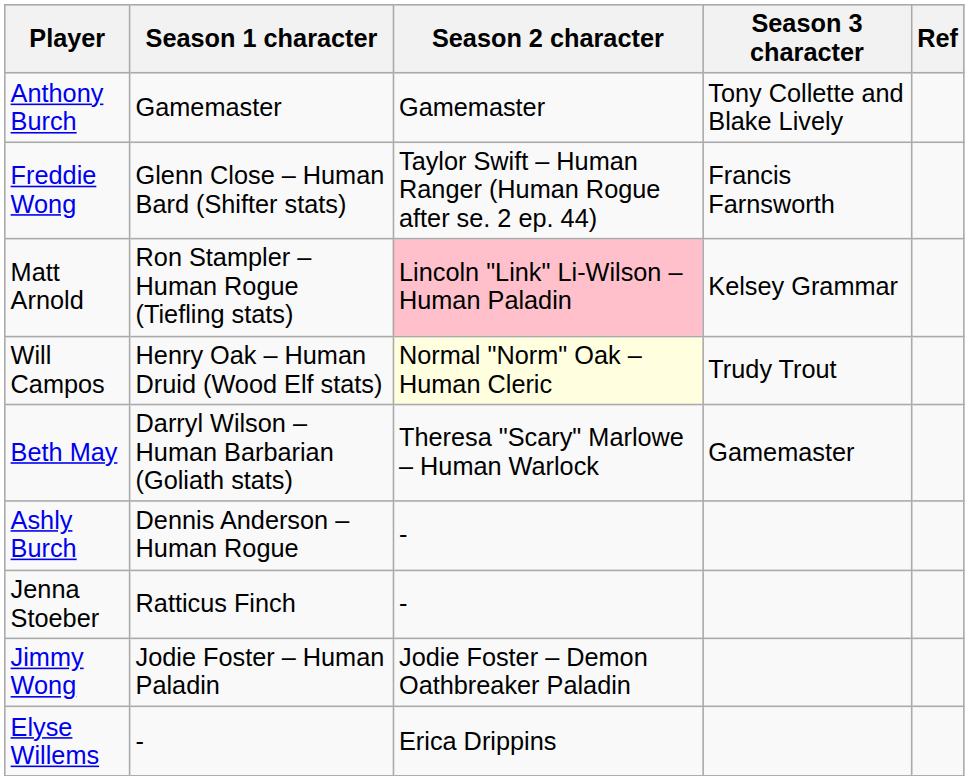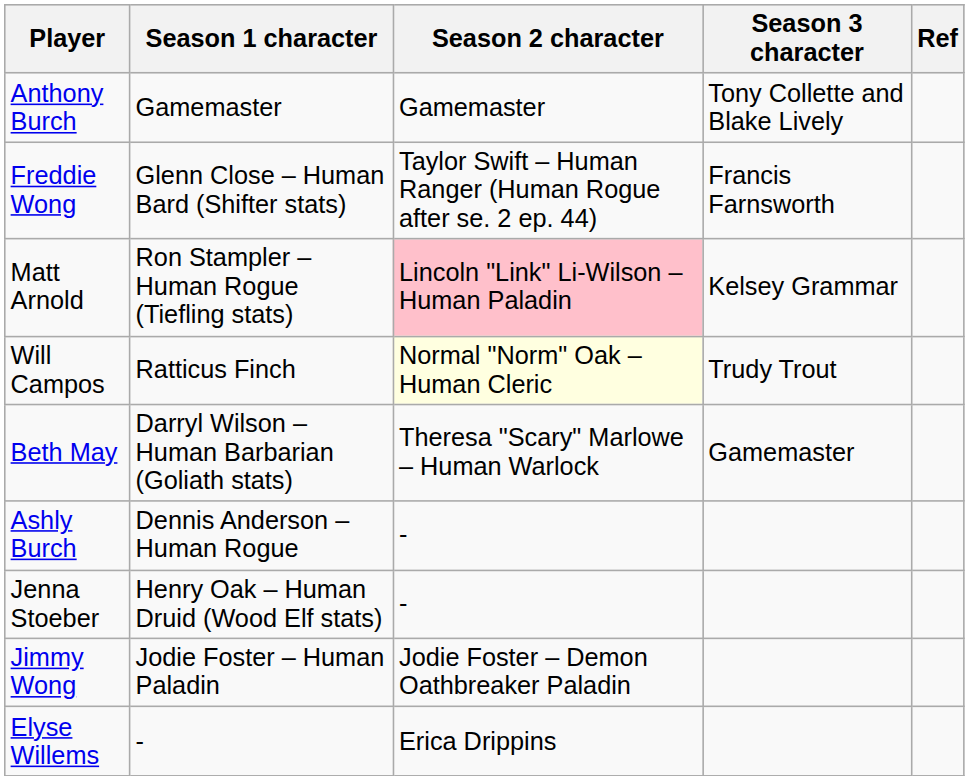 <table class="wikitable">
 <tr>
 <th>Player</th>
 <th>Season 1 character</th>
 <th>Season 2 character</th>
 <th>Season 3 character</th>
 <th>Ref</th>
 </tr>
 <tr>
 <td><a href='#'>Anthony Burch</a></td>
 <td>Gamemaster</td>
 <td>Gamemaster</td>
 <td>Tony Collette and Blake Lively</td>
 <td></td>
 </tr>
 <tr>
 <td><a href='#'>Freddie Wong</a></td>
 <td>Glenn Close – Human Bard (Shifter stats)</td>
 <td>Taylor Swift – Human Ranger (Human Rogue after se. 2 ep. 44)</td>
 <td>Francis Farnsworth</td>
 <td></td>
 </tr>
 <tr>
 <td>Matt Arnold</td>
 <td>Ron Stampler – Human Rogue (Tiefling stats)</td>
 <td style="background: pink;">Lincoln "Link" Li-Wilson – Human Paladin</td>
 <td>Kelsey Grammar</td>
 <td></td>
 </tr>
 <tr>
 <td>Will Campos</td>
-<td>Henry Oak – Human Druid (Wood Elf stats)</td>
+<td>Ratticus Finch</td>
 <td style="background: lightyellow;">Normal "Norm" Oak – Human Cleric</td>
 <td>Trudy Trout</td>
 <td></td>
 </tr>
 <tr>
 <td><a href='#'>Beth May</a></td>
 <td>Darryl Wilson – Human Barbarian (Goliath stats)</td>
 <td>Theresa "Scary" Marlowe – Human Warlock</td>
 <td>Gamemaster</td>
 <td></td>
 </tr>
 <tr>
 <td><a href='#'>Ashly Burch</a></td>
 <td>Dennis Anderson – Human Rogue</td>
 <td>-</td>
 <td></td>
 <td></td>
 </tr>
 <tr>
 <td>Jenna Stoeber</td>
-<td>Ratticus Finch</td>
+<td>Henry Oak – Human Druid (Wood Elf stats)</td>
 <td>-</td>
 <td></td>
 <td></td>
 </tr>
 <tr>
 <td><a href='#'>Jimmy Wong</a></td>
 <td>Jodie Foster – Human Paladin</td>
 <td>Jodie Foster – Demon Oathbreaker Paladin</td>
 <td></td>
 <td> </td>
 </tr>
 <tr>
 <td><a href='#'>Elyse Willems</a></td>
 <td>-</td>
 <td>Erica Drippins</td>
 <td></td>
 <td></td>
 </tr>
 </table>
